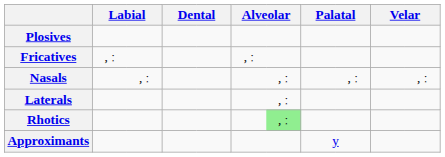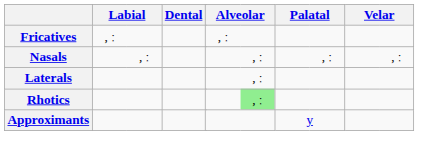 <table class="wikitable" style="text-align: center;">
 <tr>
 <th></th>
 <th colspan=2><a href='#'>Labial</a></th>
 <th colspan=2><a href='#'>Dental</a></th>
 <th colspan=2><a href='#'>Alveolar</a></th>
 <th colspan=2><a href='#'>Palatal</a></th>
 <th colspan=2><a href='#'>Velar</a></th>
-</tr>
-<tr>
-<th><a href='#'>Plosives</a></th>
-<td style="border-right: 0;border-left: 0;" width=35px></td>
-<td style="border-left: 0;" width=35px></td>
-<td style="border-right: 0;border-left: 0;" width=35px></td>
-<td style="border-left: 0;" width=35px></td>
-<td style="border-right: 0;border-left: 0;" width=35px></td>
-<td style="border-left: 0;" width=35px></td>
-<td style="border-right: 0;border-left: 0;" width=35px></td>
-<td style="border-left: 0;" width=35px></td>
-<td style="border-right: 0;border-left: 0;" width=35px></td>
-<td style="border-left: 0;" width=35px></td>
 </tr>
 <tr>
 <th><a href='#'>Fricatives</a></th>
 <td colspan=1 style="border-right: 0;">, ː</td>
 <td style="border-left: 0;"></td>
 <td colspan=2></td>
 <td colspan=1 style="border-right: 0;">, ː</td>
 <td style="border-left: 0;"></td>
 <td colspan=2></td>
 <td colspan=2></td>
 </tr>
 <tr>
 <th><a href='#'>Nasals</a></th>
 <td style="border-right: 0;" width=35px></td>
 <td style="border-left: 0;" width=35px>, ː</td>
 <td colspan=2></td>
 <td style="border-right: 0;" width=35px></td>
 <td style="border-left: 0;" width=35px>, ː</td>
 <td style="border-right: 0;" width=35px></td>
 <td style="border-left: 0;" width=35px>, ː</td>
 <td style="border-right: 0;" width=35px></td>
 <td style="border-left: 0;" width=35px>, ː</td>
 </tr>
 <tr>
 <th><a href='#'>Laterals</a></th>
 <td colspan=2></td>
 <td colspan=2></td>
 <td style="border-right: 0;"></td>
 <td style="border-left: 0;">, ː</td>
 <td colspan=2></td>
 <td colspan=2></td>
 </tr>
 <tr>
 <th><a href='#'>Rhotics</a></th>
 <td colspan=2></td>
 <td colspan=2></td>
 <td style="border-right: 0;"></td>
 <td style="background: lightgreen; border-left: 0;">, ː</td>
 <td colspan=2></td>
 <td colspan=2></td>
 </tr>
 <tr>
 <th><a href='#'>Approximants</a></th>
 <td style="border-right: 0;"></td>
 <td style="border-left: 0;"></td>
 <td colspan=2></td>
 <td style="border-right: 0;"></td>
 <td style="border-left: 0;"></td>
 <td colspan=2><a href='#'>y</a></td>
 <td colspan=2></td>
 </tr>
 </table>
